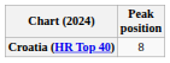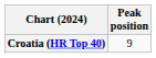 <table class="wikitable sortable plainrowheaders" style="text-align:center">
 <tr>
 <th scope="col">Chart (2024)</th>
 <th scope="col">Peak<br>position</th>
 </tr>
 <tr>
 <th scope="row">Croatia (<a href='#'>HR Top 40</a>)</th>
-<td>8</td>
+<td>9</td>
 </tr>
 </table>
